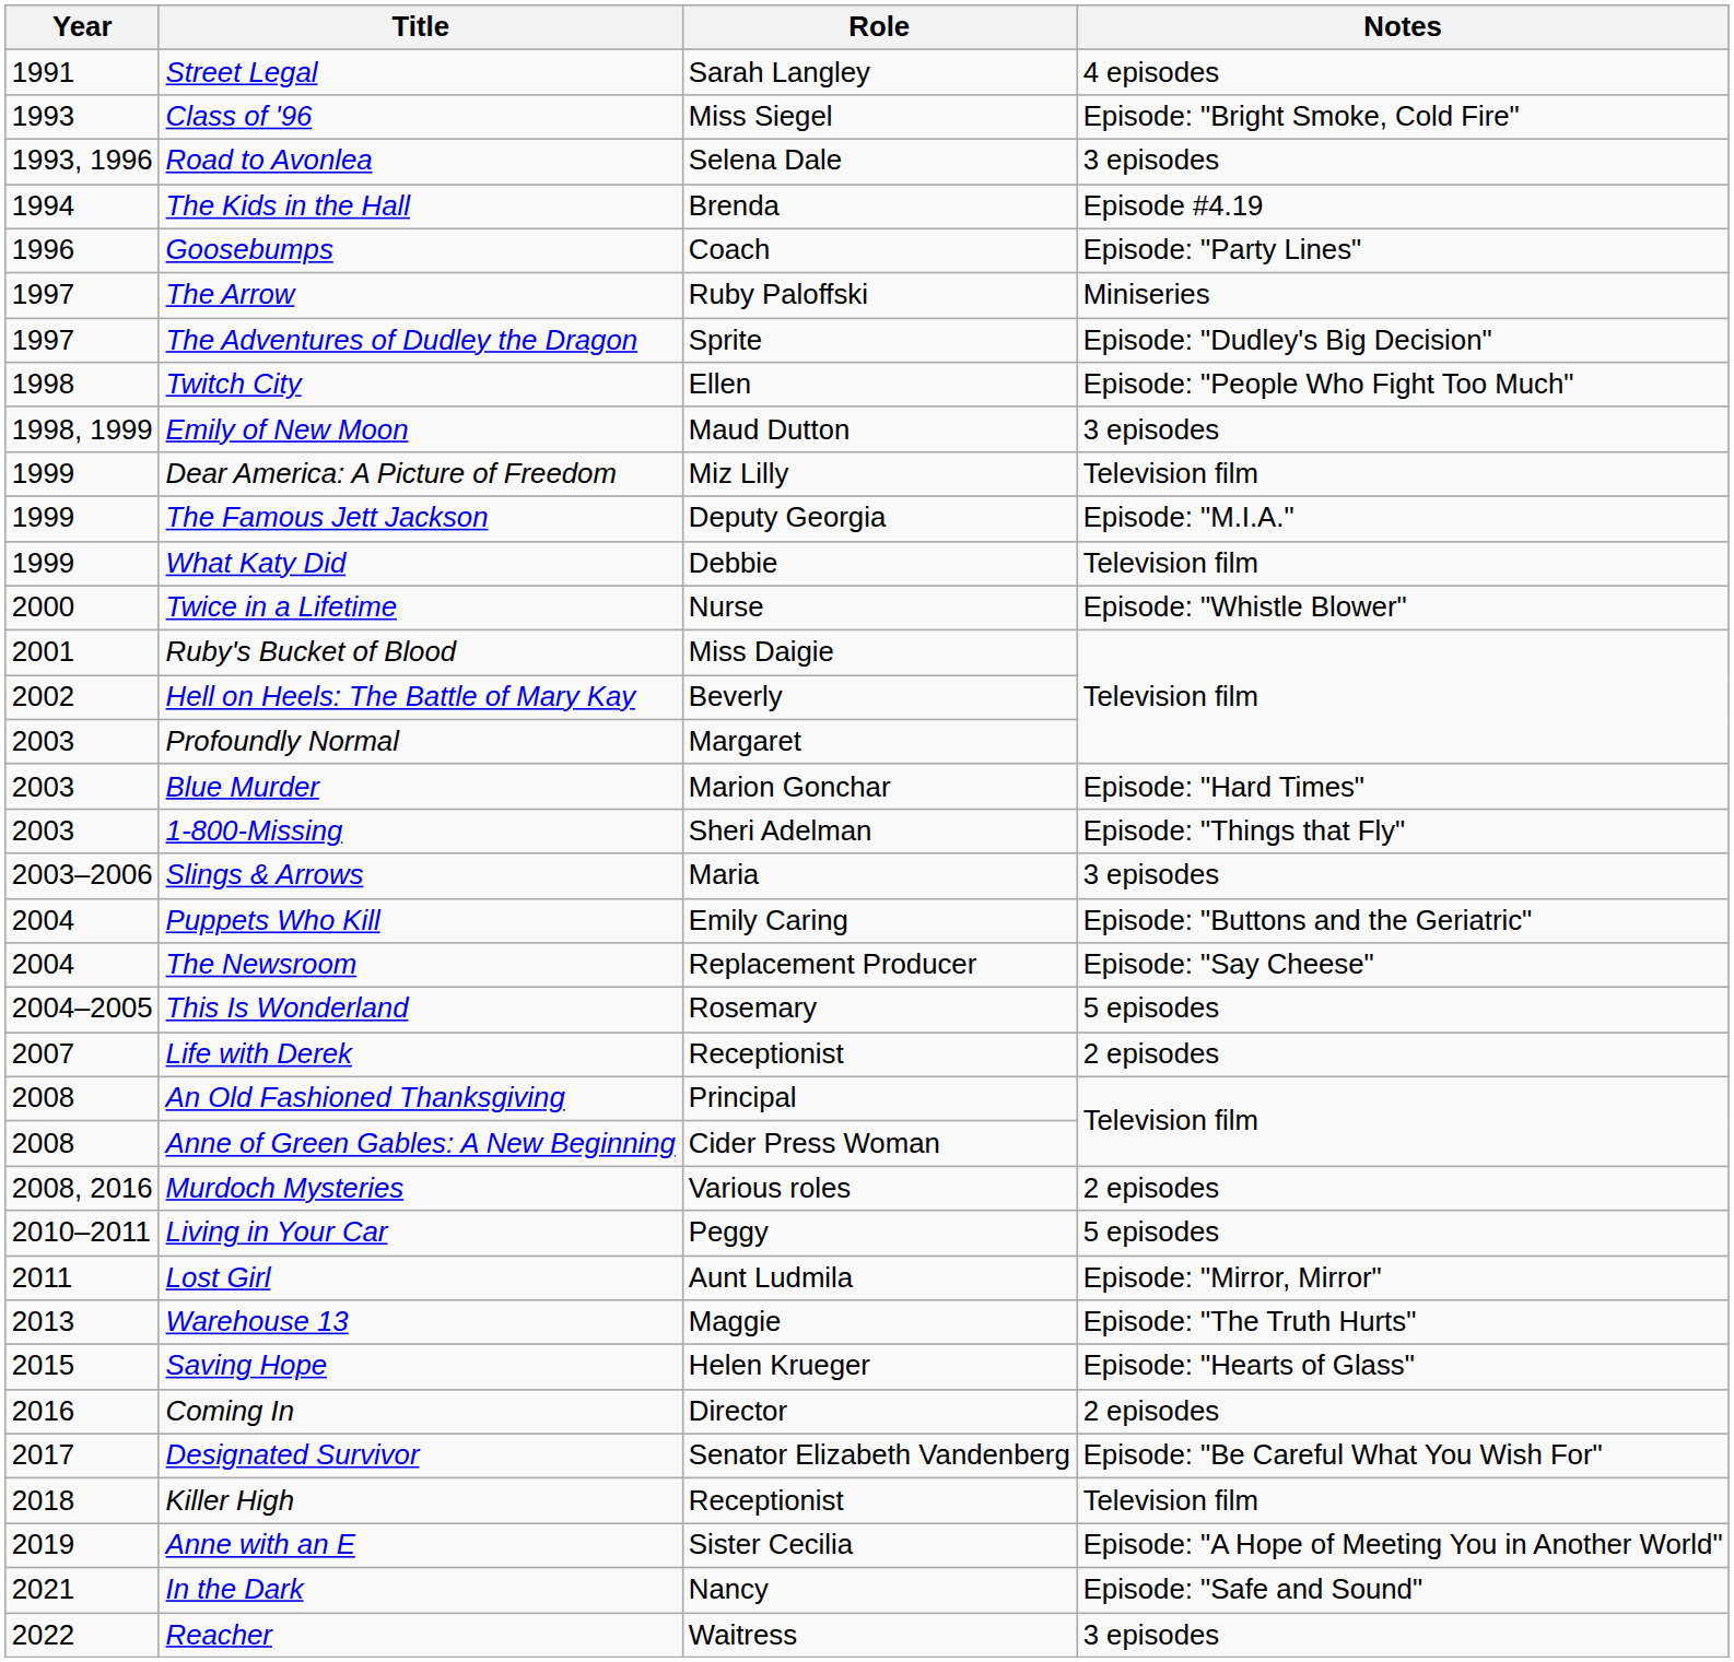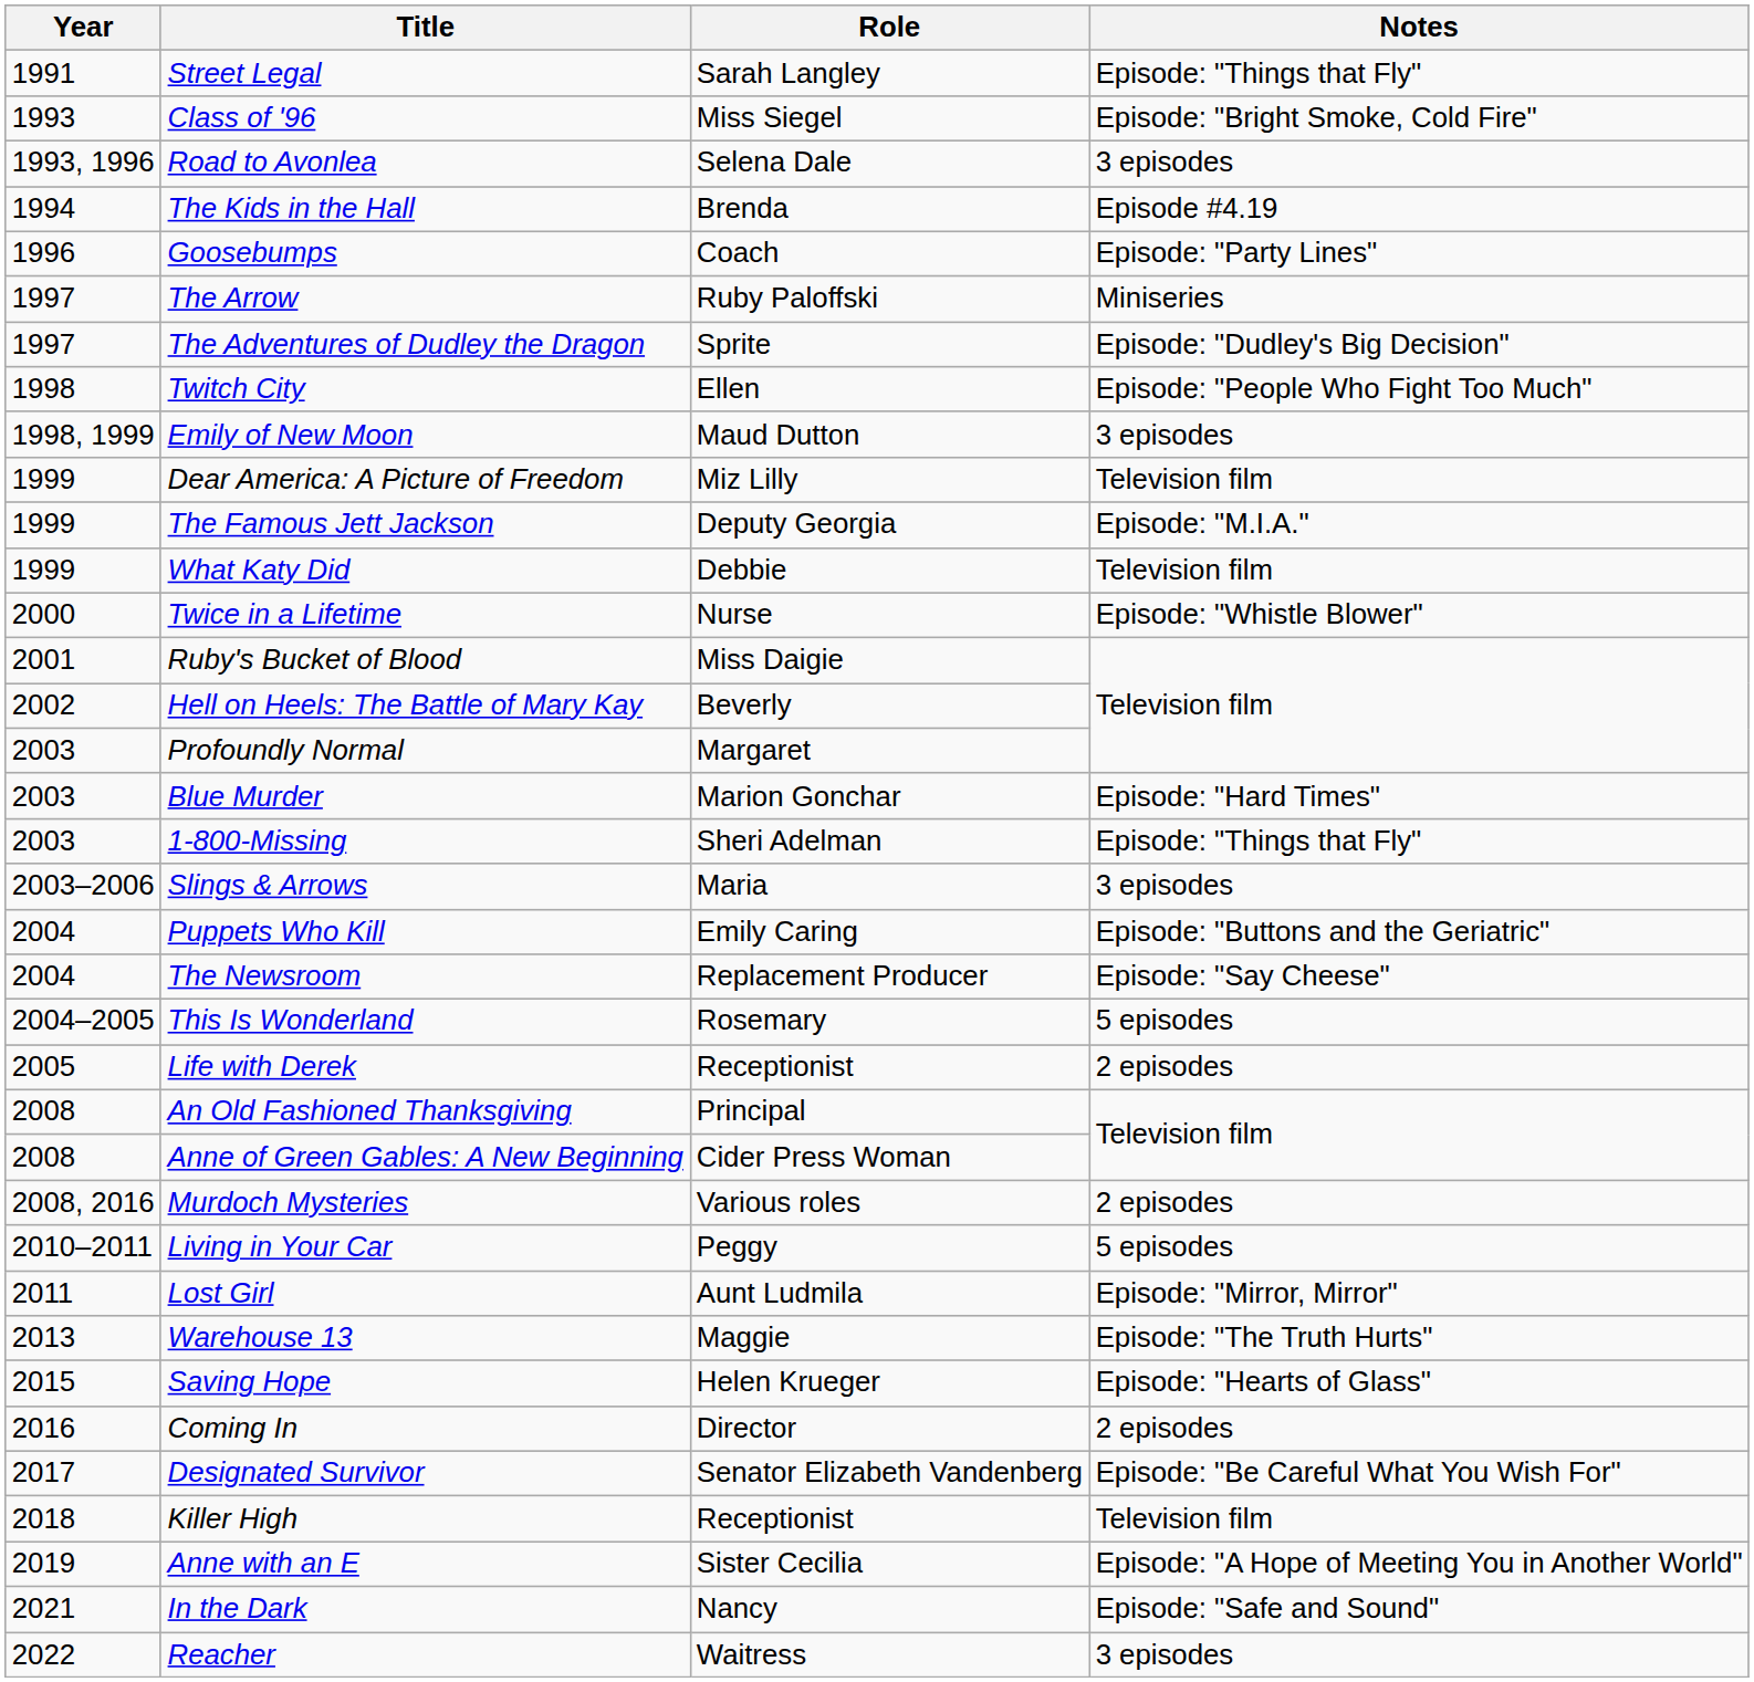 <table class="wikitable sortable">
 <tr>
 <th>Year</th>
 <th>Title</th>
 <th>Role</th>
 <th class="unsortable">Notes</th>
 </tr>
 <tr>
 <td>1991</td>
 <td><a href='#'><em>Street Legal</em></a></td>
 <td>Sarah Langley</td>
-<td>4 episodes</td>
+<td>Episode: "Things that Fly"</td>
 </tr>
 <tr>
 <td>1993</td>
 <td><em><a href='#'>Class of '96</a></em></td>
 <td>Miss Siegel</td>
 <td>Episode: "Bright Smoke, Cold Fire"</td>
 </tr>
 <tr>
 <td>1993, 1996</td>
 <td><em><a href='#'>Road to Avonlea</a></em></td>
 <td>Selena Dale</td>
 <td>3 episodes</td>
 </tr>
 <tr>
 <td>1994</td>
 <td data-sort-value="Kids in the Hall, The"><a href='#'><em>The Kids in the Hall</em></a></td>
 <td>Brenda</td>
 <td>Episode #4.19</td>
 </tr>
 <tr>
 <td>1996</td>
 <td><a href='#'><em>Goosebumps</em></a></td>
 <td>Coach</td>
 <td>Episode: "Party Lines"</td>
 </tr>
 <tr>
 <td>1997</td>
 <td data-sort-value="Arrow, The"><a href='#'><em>The Arrow</em></a></td>
 <td>Ruby Paloffski</td>
 <td>Miniseries</td>
 </tr>
 <tr>
 <td>1997</td>
 <td data-sort-value="Adventures of Dudley the Dragon, The"><em><a href='#'>The Adventures of Dudley the Dragon</a></em></td>
 <td>Sprite</td>
 <td>Episode: "Dudley's Big Decision"</td>
 </tr>
 <tr>
 <td>1998</td>
 <td><em><a href='#'>Twitch City</a></em></td>
 <td>Ellen</td>
 <td>Episode: "People Who Fight Too Much"</td>
 </tr>
 <tr>
 <td>1998, 1999</td>
 <td><a href='#'><em>Emily of New Moon</em></a></td>
 <td>Maud Dutton</td>
 <td>3 episodes</td>
 </tr>
 <tr>
 <td>1999</td>
 <td><em>Dear America: A Picture of Freedom</em></td>
 <td>Miz Lilly</td>
 <td>Television film</td>
 </tr>
 <tr>
 <td>1999</td>
 <td data-sort-value="Famous Jett Jackson, The"><em><a href='#'>The Famous Jett Jackson</a></em></td>
 <td>Deputy Georgia</td>
 <td>Episode: "M.I.A."</td>
 </tr>
 <tr>
 <td>1999</td>
 <td><em><a href='#'>What Katy Did</a></em></td>
 <td>Debbie</td>
 <td>Television film</td>
 </tr>
 <tr>
 <td>2000</td>
 <td><a href='#'><em>Twice in a Lifetime</em></a></td>
 <td>Nurse</td>
 <td>Episode: "Whistle Blower"</td>
 </tr>
 <tr>
 <td>2001</td>
 <td><em>Ruby's Bucket of Blood</em></td>
 <td>Miss Daigie</td>
 <td rowspan="3">Television film</td>
 </tr>
 <tr>
 <td>2002</td>
 <td><em><a href='#'>Hell on Heels: The Battle of Mary Kay</a></em></td>
 <td>Beverly</td>
 </tr>
 <tr>
 <td>2003</td>
 <td><em>Profoundly Normal</em></td>
 <td>Margaret</td>
 </tr>
 <tr>
 <td>2003</td>
 <td><a href='#'><em>Blue Murder</em></a></td>
 <td>Marion Gonchar</td>
 <td>Episode: "Hard Times"</td>
 </tr>
 <tr>
 <td>2003</td>
 <td><em><a href='#'>1-800-Missing</a></em></td>
 <td>Sheri Adelman</td>
 <td>Episode: "Things that Fly"</td>
 </tr>
 <tr>
 <td>2003–2006</td>
 <td><em><a href='#'>Slings & Arrows</a></em></td>
 <td>Maria</td>
 <td>3 episodes</td>
 </tr>
 <tr>
 <td>2004</td>
 <td><em><a href='#'>Puppets Who Kill</a></em></td>
 <td>Emily Caring</td>
 <td>Episode: "Buttons and the Geriatric"</td>
 </tr>
 <tr>
 <td>2004</td>
 <td data-sort-value="Newsroom, The"><a href='#'><em>The Newsroom</em></a></td>
 <td>Replacement Producer</td>
 <td>Episode: "Say Cheese"</td>
 </tr>
 <tr>
 <td>2004–2005</td>
 <td><em><a href='#'>This Is Wonderland</a></em></td>
 <td>Rosemary</td>
 <td>5 episodes</td>
 </tr>
 <tr>
-<td>2007</td>
+<td>2005</td>
 <td><em><a href='#'>Life with Derek</a></em></td>
 <td>Receptionist</td>
 <td>2 episodes</td>
 </tr>
 <tr>
 <td>2008</td>
 <td><em><a href='#'>An Old Fashioned Thanksgiving</a></em></td>
 <td>Principal</td>
 <td rowspan="2">Television film</td>
 </tr>
 <tr>
 <td>2008</td>
 <td><em><a href='#'>Anne of Green Gables: A New Beginning</a></em></td>
 <td>Cider Press Woman</td>
 </tr>
 <tr>
 <td>2008, 2016</td>
 <td><em><a href='#'>Murdoch Mysteries</a></em></td>
 <td>Various roles</td>
 <td>2 episodes</td>
 </tr>
 <tr>
 <td>2010–2011</td>
 <td><em><a href='#'>Living in Your Car</a></em></td>
 <td>Peggy</td>
 <td>5 episodes</td>
 </tr>
 <tr>
 <td>2011</td>
 <td><em><a href='#'>Lost Girl</a></em></td>
 <td>Aunt Ludmila</td>
 <td>Episode: "Mirror, Mirror"</td>
 </tr>
 <tr>
 <td>2013</td>
 <td><em><a href='#'>Warehouse 13</a></em></td>
 <td>Maggie</td>
 <td>Episode: "The Truth Hurts"</td>
 </tr>
 <tr>
 <td>2015</td>
 <td><em><a href='#'>Saving Hope</a></em></td>
 <td>Helen Krueger</td>
 <td>Episode: "Hearts of Glass"</td>
 </tr>
 <tr>
 <td>2016</td>
 <td><em>Coming In</em></td>
 <td>Director</td>
 <td>2 episodes</td>
 </tr>
 <tr>
 <td>2017</td>
 <td><a href='#'><em>Designated Survivor</em></a></td>
 <td>Senator Elizabeth Vandenberg</td>
 <td>Episode: "Be Careful What You Wish For"</td>
 </tr>
 <tr>
 <td>2018</td>
 <td><em>Killer High</em></td>
 <td>Receptionist</td>
 <td>Television film</td>
 </tr>
 <tr>
 <td>2019</td>
 <td><em><a href='#'>Anne with an E</a></em></td>
 <td>Sister Cecilia</td>
 <td>Episode: "A Hope of Meeting You in Another World"</td>
 </tr>
 <tr>
 <td>2021</td>
 <td><a href='#'><em>In the Dark</em></a></td>
 <td>Nancy</td>
 <td>Episode: "Safe and Sound"</td>
 </tr>
 <tr>
 <td>2022</td>
 <td><a href='#'><em>Reacher</em></a></td>
 <td>Waitress</td>
 <td>3 episodes</td>
 </tr>
 </table>
